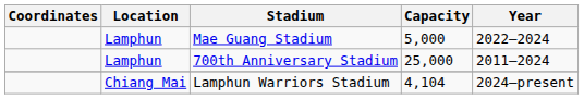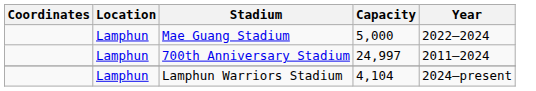 <table class="wikitable sortable">
 <tr>
 <th>Coordinates</th>
 <th>Location</th>
 <th>Stadium</th>
 <th>Capacity</th>
 <th>Year</th>
 </tr>
 <tr>
 <td></td>
 <td><a href='#'>Lamphun</a></td>
 <td><a href='#'>Mae Guang Stadium</a></td>
 <td>5,000</td>
 <td>2022–2024</td>
 </tr>
 <tr>
 <td></td>
 <td><a href='#'>Lamphun</a></td>
 <td><a href='#'>700th Anniversary Stadium</a></td>
-<td>25,000</td>
+<td>24,997</td>
 <td>2011–2024</td>
 </tr>
 <tr>
 </tr>
 <tr>
 <td></td>
-<td><a href='#'>Chiang Mai</a></td>
+<td><a href='#'>Lamphun</a></td>
 <td>Lamphun Warriors Stadium</td>
 <td>4,104</td>
 <td>2024–present</td>
 </tr>
 </table>
